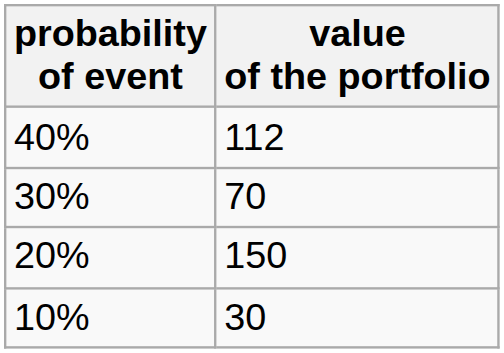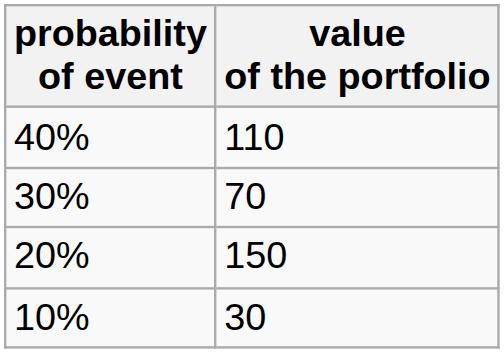 <table class="wikitable">
 <tr>
 <th>probability<br>of event</th>
 <th>value<br>of the portfolio</th>
 </tr>
 <tr>
 <td>40%</td>
-<td>112</td>
+<td>110</td>
 </tr>
 <tr>
 <td>30%</td>
 <td>70</td>
 </tr>
 <tr>
 <td>20%</td>
 <td>150</td>
 </tr>
 <tr>
 <td>10%</td>
 <td>30</td>
 </tr>
 </table>
